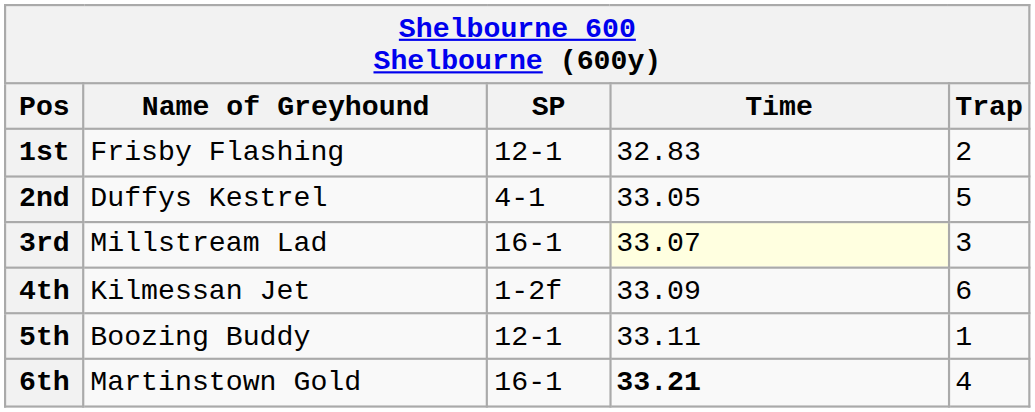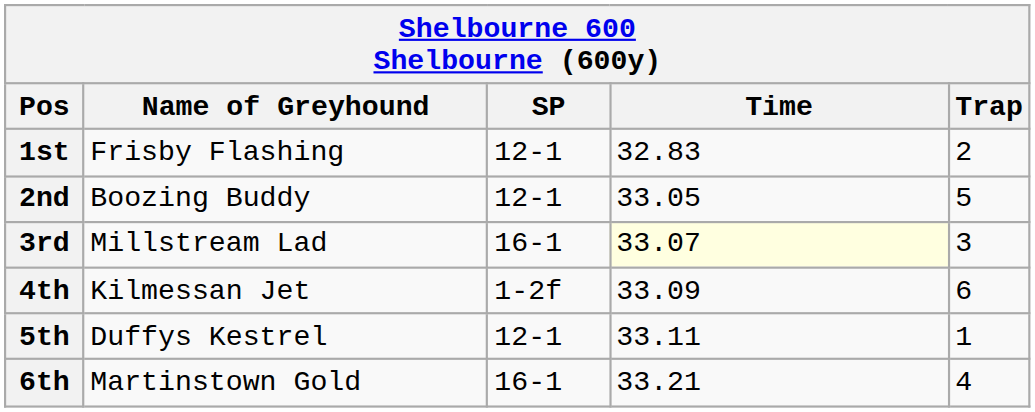 <table class="wikitable">
 <tr>
 <th colspan="6"><a href='#'>Shelbourne 600</a><br> <a href='#'>Shelbourne</a> (600y)</th>
 </tr>
 <tr>
 <th width=30>Pos</th>
 <th width=180>Name of Greyhound</th>
 <th width=50>SP</th>
 <th width=150>Time</th>
 <th width=30>Trap</th>
 </tr>
 <tr>
 <th>1st</th>
 <td>Frisby Flashing </td>
 <td>12-1</td>
 <td>32.83</td>
 <td>2</td>
 </tr>
 <tr>
 <th>2nd</th>
-<td>Duffys Kestrel</td>
-<td>4-1</td>
+<td>Boozing Buddy</td>
+<td>12-1</td>
 <td>33.05</td>
 <td>5</td>
 </tr>
 <tr>
 <th>3rd</th>
 <td>Millstream Lad</td>
 <td>16-1</td>
 <td style="background: lightyellow;">33.07</td>
 <td>3</td>
 </tr>
 <tr>
 <th>4th</th>
 <td>Kilmessan Jet</td>
 <td>1-2f</td>
 <td>33.09</td>
 <td>6</td>
 </tr>
 <tr>
 <th>5th</th>
-<td>Boozing Buddy</td>
+<td>Duffys Kestrel</td>
 <td>12-1</td>
 <td>33.11</td>
 <td>1</td>
 </tr>
 <tr>
 <th>6th</th>
 <td>Martinstown Gold</td>
 <td>16-1</td>
-<td><strong>33.21</strong></td>
+<td>33.21</td>
 <td>4</td>
 </tr>
 </table>
